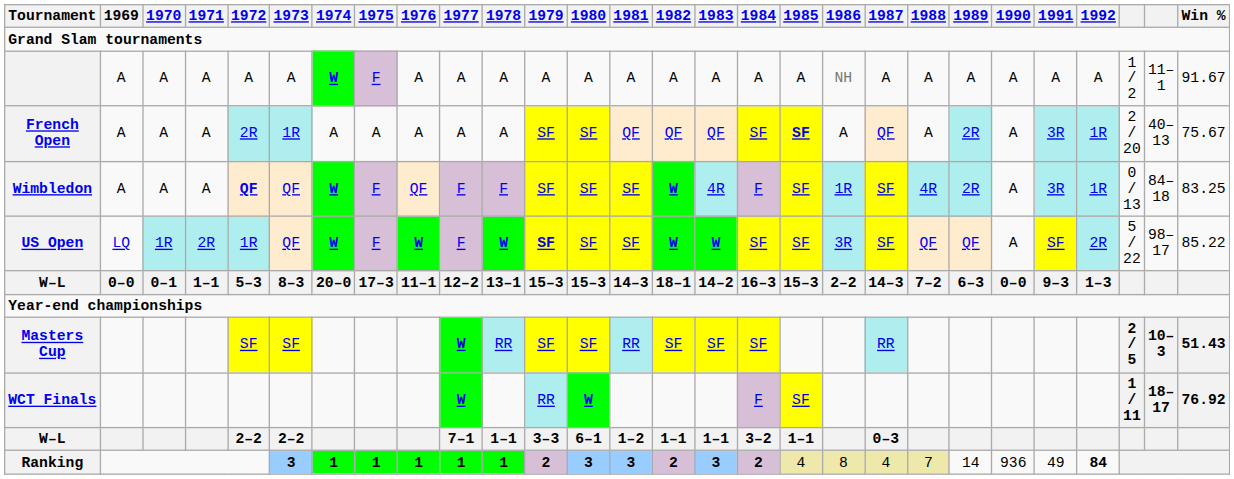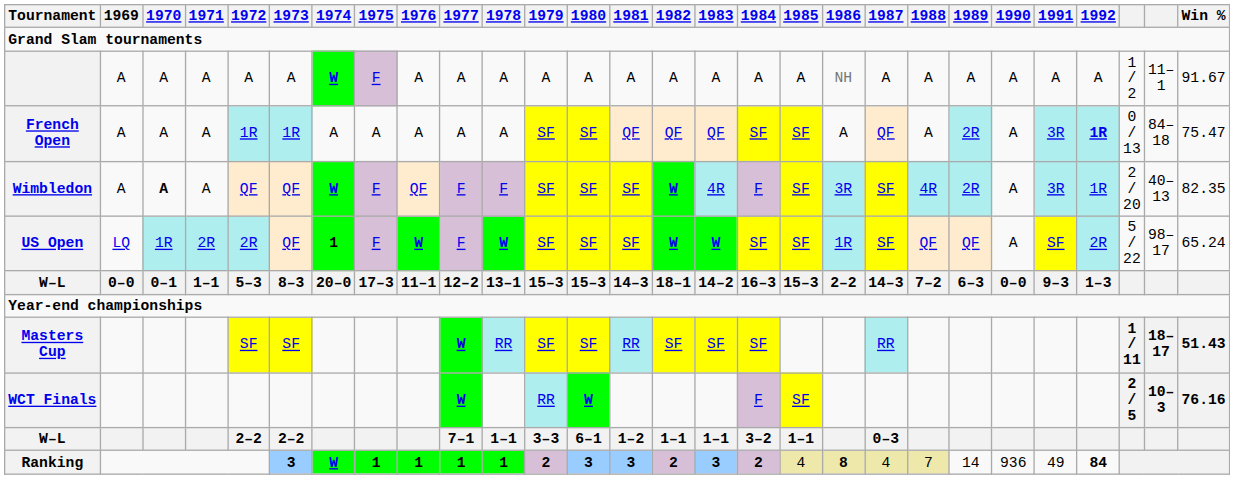 <table class=wikitable style=text-align:center;font-size:85%>
 <tr>
 <th>Tournament</th>
 <th>1969</th>
 <th><a href='#'>1970</a></th>
 <th><a href='#'>1971</a></th>
 <th><a href='#'>1972</a></th>
 <th><a href='#'>1973</a></th>
 <th><a href='#'>1974</a></th>
 <th><a href='#'>1975</a></th>
 <th><a href='#'>1976</a></th>
 <th><a href='#'>1977</a></th>
 <th><a href='#'>1978</a></th>
 <th><a href='#'>1979</a></th>
 <th><a href='#'>1980</a></th>
 <th><a href='#'>1981</a></th>
 <th><a href='#'>1982</a></th>
 <th><a href='#'>1983</a></th>
 <th><a href='#'>1984</a></th>
 <th><a href='#'>1985</a></th>
 <th><a href='#'>1986</a></th>
 <th><a href='#'>1987</a></th>
 <th><a href='#'>1988</a></th>
 <th><a href='#'>1989</a></th>
 <th><a href='#'>1990</a></th>
 <th><a href='#'>1991</a></th>
 <th><a href='#'>1992</a></th>
 <th></th>
 <th></th>
 <th>Win %</th>
 </tr>
 <tr>
 <td colspan="28" style="text-align:left;"><strong>Grand Slam tournaments</strong></td>
 </tr>
 <tr>
 <th></th>
 <td>A</td>
 <td>A</td>
 <td>A</td>
 <td>A</td>
 <td>A</td>
 <td bgcolor=lime><a href='#'><strong>W</strong></a></td>
 <td bgcolor=d8bfd8><a href='#'>F</a></td>
 <td>A</td>
 <td>A</td>
 <td>A</td>
 <td>A</td>
 <td>A</td>
 <td>A</td>
 <td>A</td>
 <td>A</td>
 <td>A</td>
 <td>A</td>
 <td colspan=1 style=color:#767676>NH</td>
 <td>A</td>
 <td>A</td>
 <td>A</td>
 <td>A</td>
 <td>A</td>
 <td>A</td>
 <td>1 / 2</td>
 <td>11–1</td>
 <td>91.67</td>
 </tr>
 <tr>
 <th><a href='#'>French Open</a></th>
 <td>A</td>
 <td>A</td>
 <td>A</td>
-<td bgcolor=afeeee><a href='#'>2R</a></td>
+<td bgcolor=afeeee><a href='#'>1R</a></td>
 <td bgcolor=afeeee><a href='#'>1R</a></td>
 <td>A</td>
 <td>A</td>
 <td>A</td>
 <td>A</td>
 <td>A</td>
 <td style="background:yellow;"><a href='#'>SF</a></td>
 <td style="background:yellow;"><a href='#'>SF</a></td>
 <td bgcolor=ffebcd><a href='#'>QF</a></td>
 <td bgcolor=ffebcd><a href='#'>QF</a></td>
 <td bgcolor=ffebcd><a href='#'>QF</a></td>
 <td style="background:yellow;"><a href='#'>SF</a></td>
-<td style="background:yellow;"><strong><a href='#'>SF</a></strong></td>
+<td style="background:yellow;"><a href='#'>SF</a></td>
 <td>A</td>
 <td bgcolor=ffebcd><a href='#'>QF</a></td>
 <td>A</td>
 <td bgcolor=afeeee><a href='#'>2R</a></td>
 <td>A</td>
 <td bgcolor=afeeee><a href='#'>3R</a></td>
-<td bgcolor=afeeee><a href='#'>1R</a></td>
-<td>2 / 20</td>
-<td>40–13</td>
-<td>75.67</td>
+<td bgcolor=afeeee><strong><a href='#'>1R</a></strong></td>
+<td>0 / 13</td>
+<td>84–18</td>
+<td>75.47</td>
 </tr>
 <tr>
 <th><a href='#'>Wimbledon</a></th>
 <td>A</td>
+<td><strong>A</strong></td>
 <td>A</td>
-<td>A</td>
-<td bgcolor=ffebcd><strong><a href='#'>QF</a></strong></td>
+<td bgcolor=ffebcd><a href='#'>QF</a></td>
 <td bgcolor=ffebcd><a href='#'>QF</a></td>
 <td bgcolor=lime><a href='#'><strong>W</strong></a></td>
 <td bgcolor=d8bfd8><a href='#'>F</a></td>
 <td bgcolor=ffebcd><a href='#'>QF</a></td>
 <td bgcolor=d8bfd8><a href='#'>F</a></td>
 <td bgcolor=d8bfd8><a href='#'>F</a></td>
 <td style="background:yellow;"><a href='#'>SF</a></td>
 <td style="background:yellow;"><a href='#'>SF</a></td>
 <td style="background:yellow;"><a href='#'>SF</a></td>
 <td bgcolor=lime><a href='#'><strong>W</strong></a></td>
 <td bgcolor=afeeee><a href='#'>4R</a></td>
 <td bgcolor=d8bfd8><a href='#'>F</a></td>
 <td style="background:yellow;"><a href='#'>SF</a></td>
-<td bgcolor=afeeee><a href='#'>1R</a></td>
+<td bgcolor=afeeee><a href='#'>3R</a></td>
 <td style="background:yellow;"><a href='#'>SF</a></td>
 <td bgcolor=afeeee><a href='#'>4R</a></td>
 <td bgcolor=afeeee><a href='#'>2R</a></td>
 <td>A</td>
 <td bgcolor=afeeee><a href='#'>3R</a></td>
 <td bgcolor=afeeee><a href='#'>1R</a></td>
-<td>0 / 13</td>
-<td>84–18</td>
-<td>83.25</td>
+<td>2 / 20</td>
+<td>40–13</td>
+<td>82.35</td>
 </tr>
 <tr>
 <th><a href='#'>US Open</a></th>
 <td><a href='#'>LQ</a></td>
 <td bgcolor=afeeee><a href='#'>1R</a></td>
 <td bgcolor=afeeee><a href='#'>2R</a></td>
-<td bgcolor=afeeee><a href='#'>1R</a></td>
+<td bgcolor=afeeee><a href='#'>2R</a></td>
 <td bgcolor=ffebcd><a href='#'>QF</a></td>
-<td bgcolor=lime><a href='#'><strong>W</strong></a></td>
+<td bgcolor=lime><strong>1</strong></td>
 <td bgcolor=d8bfd8><a href='#'>F</a></td>
 <td bgcolor=lime><a href='#'><strong>W</strong></a></td>
 <td bgcolor=d8bfd8><a href='#'>F</a></td>
 <td bgcolor=lime><a href='#'><strong>W</strong></a></td>
-<td style="background:yellow;"><strong><a href='#'>SF</a></strong></td>
+<td style="background:yellow;"><a href='#'>SF</a></td>
 <td style="background:yellow;"><a href='#'>SF</a></td>
 <td style="background:yellow;"><a href='#'>SF</a></td>
 <td bgcolor=lime><a href='#'><strong>W</strong></a></td>
 <td bgcolor=lime><a href='#'><strong>W</strong></a></td>
 <td style="background:yellow;"><a href='#'>SF</a></td>
 <td style="background:yellow;"><a href='#'>SF</a></td>
-<td bgcolor=afeeee><a href='#'>3R</a></td>
+<td bgcolor=afeeee><a href='#'>1R</a></td>
 <td style="background:yellow;"><a href='#'>SF</a></td>
 <td bgcolor=ffebcd><a href='#'>QF</a></td>
 <td bgcolor=ffebcd><a href='#'>QF</a></td>
 <td>A</td>
 <td style="background:yellow;"><a href='#'>SF</a></td>
 <td bgcolor=afeeee><a href='#'>2R</a></td>
 <td>5 / 22</td>
 <td>98–17</td>
-<td>85.22</td>
+<td>65.24</td>
 </tr>
 <tr>
 <th>W–L</th>
 <th>0–0</th>
 <th>0–1</th>
 <th>1–1</th>
 <th>5–3</th>
 <th>8–3</th>
 <th>20–0</th>
 <th>17–3</th>
 <th>11–1</th>
 <th>12–2</th>
 <th>13–1</th>
 <th>15–3</th>
 <th>15–3</th>
 <th>14–3</th>
 <th>18–1</th>
 <th>14–2</th>
 <th>16–3</th>
 <th>15–3</th>
 <th>2–2</th>
 <th>14–3</th>
 <th>7–2</th>
 <th>6–3</th>
 <th>0–0</th>
 <th>9–3</th>
 <th>1–3</th>
 <th></th>
 <th></th>
 <th></th>
 </tr>
 <tr>
 <td colspan="32" style="text-align:left;"><strong>Year-end championships</strong></td>
 </tr>
 <tr>
 <th><a href='#'>Masters Cup</a></th>
 <td></td>
 <td></td>
 <td></td>
 <td style="background:yellow;"><a href='#'>SF</a></td>
 <td style="background:yellow;"><a href='#'>SF</a></td>
 <td></td>
 <td></td>
 <td></td>
 <td bgcolor=lime><strong><a href='#'>W</a></strong></td>
 <td bgcolor=afeeee><a href='#'>RR</a></td>
 <td style="background:yellow;"><a href='#'>SF</a></td>
 <td style="background:yellow;"><a href='#'>SF</a></td>
 <td bgcolor=afeeee><a href='#'>RR</a></td>
 <td style="background:yellow;"><a href='#'>SF</a></td>
 <td style="background:yellow;"><a href='#'>SF</a></td>
 <td style="background:yellow;"><a href='#'>SF</a></td>
 <td></td>
 <td></td>
 <td bgcolor=afeeee><a href='#'>RR</a></td>
 <td></td>
 <td></td>
 <td></td>
 <td></td>
 <td></td>
-<th>2 / 5</th>
-<th>10–3</th>
+<th>1 / 11</th>
+<th>18–17</th>
 <th>51.43</th>
 </tr>
 <tr>
 <th><a href='#'>WCT Finals</a></th>
 <td></td>
 <td></td>
 <td></td>
 <td></td>
 <td></td>
 <td></td>
 <td></td>
 <td></td>
 <td bgcolor=lime><strong><a href='#'>W</a></strong></td>
 <td></td>
 <td bgcolor=afeeee><a href='#'>RR</a></td>
 <td bgcolor=lime><strong><a href='#'>W</a></strong></td>
 <td></td>
 <td></td>
 <td></td>
 <td bgcolor=d8bfd8><a href='#'>F</a></td>
 <td style="background:yellow;"><a href='#'>SF</a></td>
 <td></td>
 <td></td>
 <td></td>
 <td></td>
 <td></td>
 <td></td>
 <td></td>
-<th>1 / 11</th>
-<th>18–17</th>
-<th>76.92</th>
+<th>2 / 5</th>
+<th>10–3</th>
+<th>76.16</th>
 </tr>
 <tr>
 <th>W–L</th>
 <th></th>
 <th></th>
 <th></th>
 <th>2–2</th>
 <th>2–2</th>
 <th></th>
 <th></th>
 <th></th>
 <th>7–1</th>
 <th>1–1</th>
 <th>3–3</th>
 <th>6–1</th>
 <th>1–2</th>
 <th>1–1</th>
 <th>1–1</th>
 <th>3–2</th>
 <th>1–1</th>
 <th></th>
 <th>0–3</th>
 <th></th>
 <th></th>
 <th></th>
 <th></th>
 <th></th>
 <th></th>
 <th></th>
 <th></th>
 </tr>
 <tr>
 <th>Ranking</th>
 <td colspan="4"></td>
 <td style="background:#9cf;"><strong>3</strong></td>
-<td bgcolor=lime><strong>1</strong></td>
+<td bgcolor=lime><a href='#'><strong>W</strong></a></td>
 <td bgcolor=lime><strong>1</strong></td>
 <td bgcolor=lime><strong>1</strong></td>
 <td bgcolor=lime><strong>1</strong></td>
 <td bgcolor=lime><strong>1</strong></td>
 <td bgcolor=d8bfd8><strong>2</strong></td>
 <td style="background:#9cf;"><strong>3</strong></td>
 <td style="background:#9cf;"><strong>3</strong></td>
 <td bgcolor=d8bfd8><strong>2</strong></td>
 <td style="background:#9cf;"><strong>3</strong></td>
 <td bgcolor=d8bfd8><strong>2</strong></td>
 <td bgcolor=eee8aa>4</td>
-<td bgcolor=eee8aa>8</td>
+<td bgcolor=eee8aa><strong>8</strong></td>
 <td bgcolor=eee8aa>4</td>
 <td bgcolor=eee8aa>7</td>
 <td>14</td>
 <td>936</td>
 <td>49</td>
 <td><strong>84</strong></td>
 <th colspan=3></th>
 </tr>
 </table>
